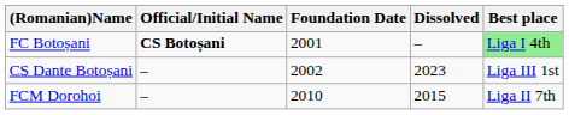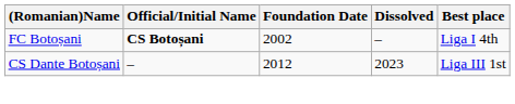 <table class="wikitable sortable mw-collapsible" style=" font-size: 87%;">
 <tr>
 <th>(Romanian)Name</th>
 <th>Official/Initial Name</th>
 <th>Foundation Date</th>
 <th>Dissolved</th>
 <th>Best place</th>
 </tr>
 <tr>
 <td><a href='#'>FC Botoșani</a></td>
 <td><strong>CS Botoșani</strong></td>
-<td>2001</td>
+<td>2002</td>
 <td>–</td>
-<td style="background: lightgreen;"><a href='#'>Liga I</a> 4th</td>
+<td><a href='#'>Liga I</a> 4th</td>
 </tr>
 <tr>
 <td><a href='#'>CS Dante Botoșani</a></td>
 <td>–</td>
-<td>2002</td>
+<td>2012</td>
 <td>2023</td>
 <td><a href='#'>Liga III</a> 1st</td>
 </tr>
-<tr>
-<td><a href='#'>FCM Dorohoi</a></td>
-<td>–</td>
-<td>2010</td>
-<td>2015</td>
-<td><a href='#'>Liga II</a> 7th</td>
-</tr>
 </table>
